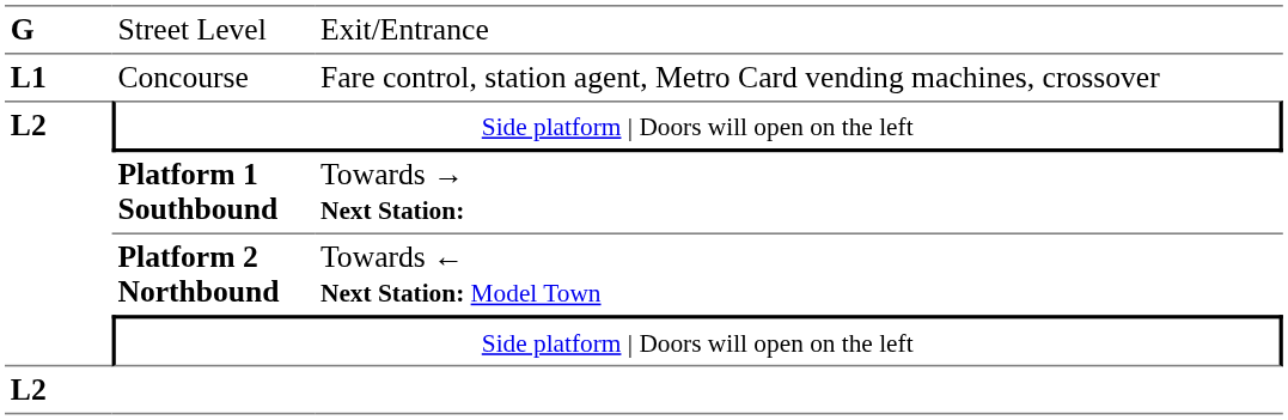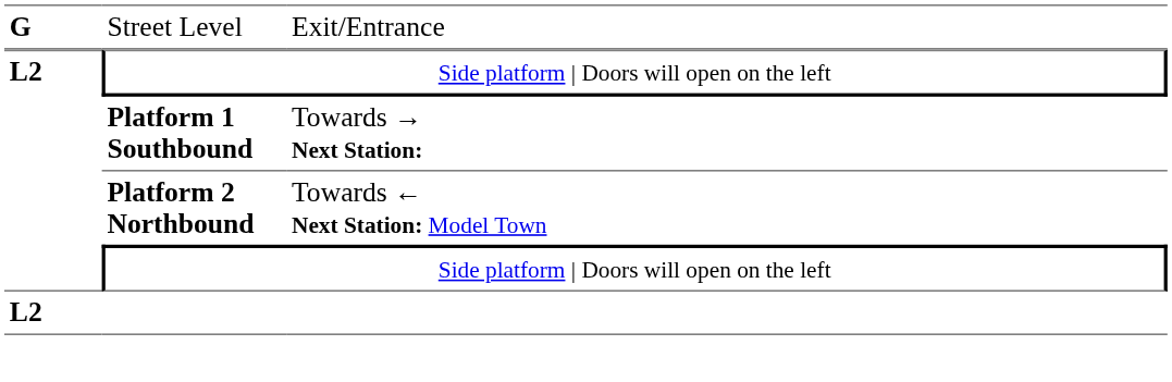 <table table border=0 cellspacing=0 cellpadding=3>
 <tr>
 <td style="border-bottom:solid 1px grey;border-top:solid 1px grey;" width=50 valign=top><strong>G</strong></td>
 <td style="border-top:solid 1px grey;border-bottom:solid 1px grey;" width=100 valign=top>Street Level</td>
 <td style="border-top:solid 1px grey;border-bottom:solid 1px grey;" width=500 valign=top>Exit/Entrance</td>
-</tr>
-<tr>
-<td valign=top><strong>L1</strong></td>
-<td valign=top>Concourse</td>
-<td valign=top>Fare control, station agent, Metro Card vending machines, crossover</td>
 </tr>
 <tr>
 <td style="border-top:solid 1px grey;border-bottom:solid 1px grey;" width=50 rowspan=4 valign=top><strong>L2</strong></td>
 <td style="border-top:solid 1px grey;border-right:solid 2px black;border-left:solid 2px black;border-bottom:solid 2px black;text-align:center;" colspan=2><small><a href='#'>Side platform</a> | Doors will open on the left </small></td>
 </tr>
 <tr>
 <td style="border-bottom:solid 1px grey;" width=100><span><strong>Platform 1</strong><br><strong>Southbound</strong></span></td>
 <td style="border-bottom:solid 1px grey;" width=500>Towards → <br><small><strong>Next Station:</strong> </small></td>
 </tr>
 <tr>
 <td><span><strong>Platform 2</strong><br><strong>Northbound</strong></span></td>
 <td><span></span>Towards ← <br><small><strong>Next Station:</strong> <a href='#'>Model Town</a></small></td>
 </tr>
 <tr>
 <td style="border-top:solid 2px black;border-right:solid 2px black;border-left:solid 2px black;border-bottom:solid 1px grey;text-align:center;" colspan=2><small><a href='#'>Side platform</a> | Doors will open on the left </small></td>
 </tr>
 <tr>
 <td style="border-bottom:solid 1px grey;" width=50 rowspan=2 valign=top><strong>L2</strong></td>
 <td style="border-bottom:solid 1px grey;" width=100></td>
 <td style="border-bottom:solid 1px grey;" width=500></td>
 </tr>
 </table>
